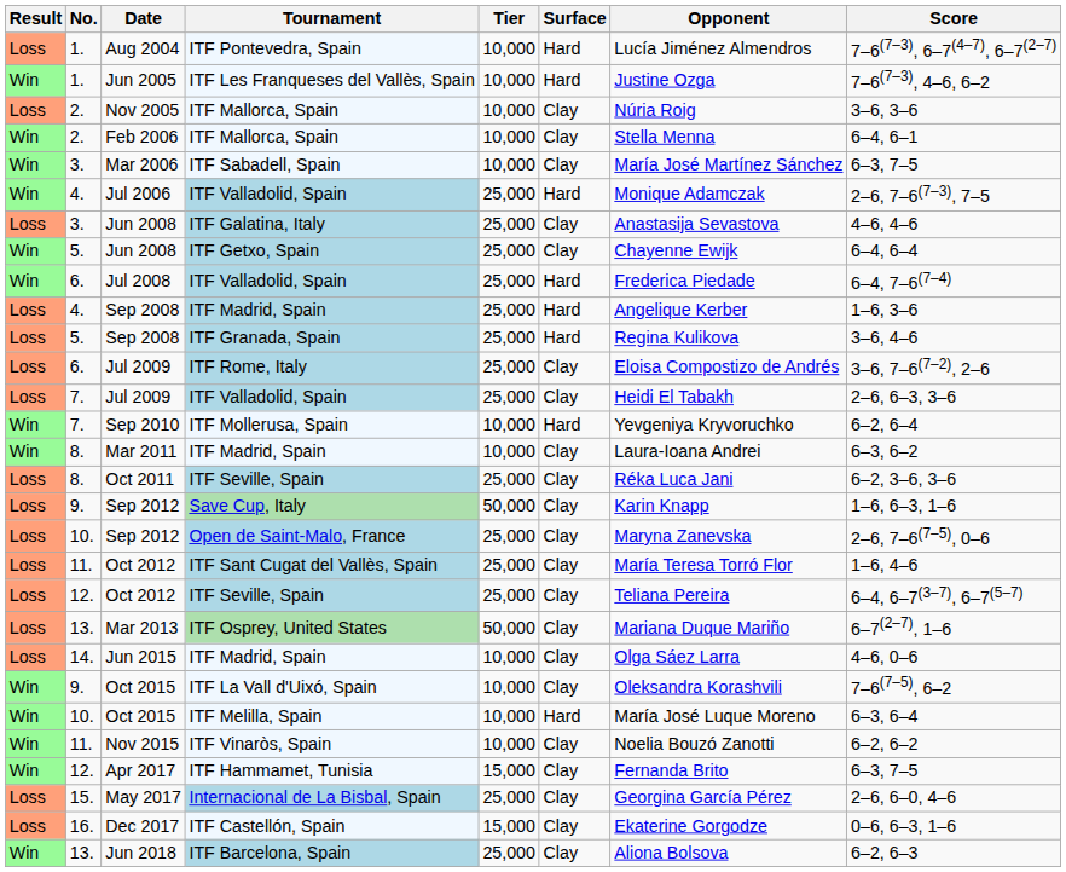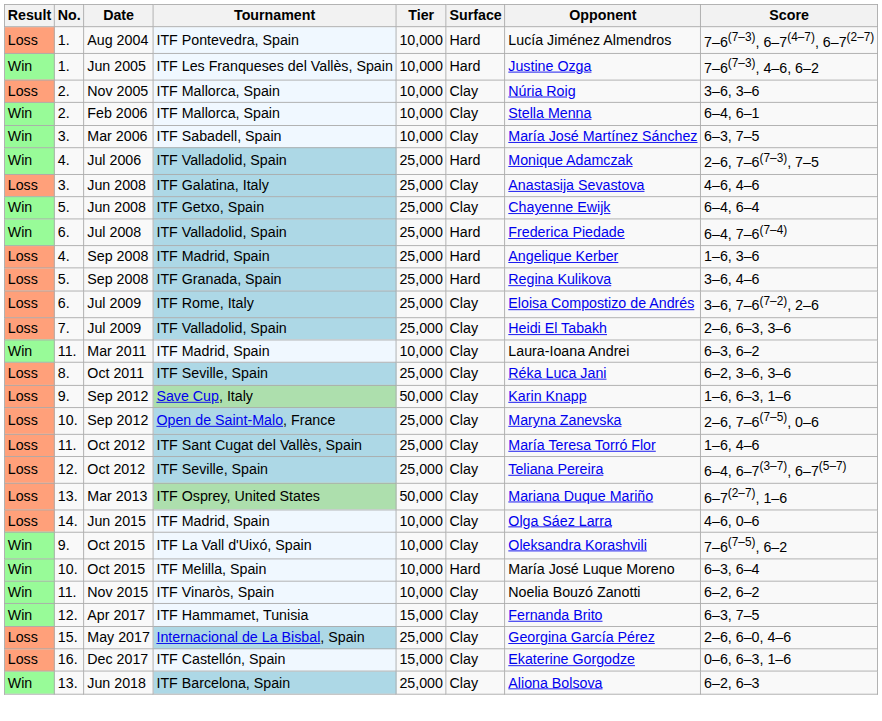 <table class="sortable wikitable">
 <tr>
 <th>Result</th>
 <th class="unsortable">No.</th>
 <th>Date</th>
 <th>Tournament</th>
 <th>Tier</th>
 <th>Surface</th>
 <th>Opponent</th>
 <th class="unsortable">Score</th>
 </tr>
 <tr>
 <td style="background:#ffa07a;">Loss</td>
 <td>1.</td>
 <td>Aug 2004</td>
 <td style="background:#f0f8ff;">ITF Pontevedra, Spain</td>
 <td>10,000</td>
 <td>Hard</td>
 <td> Lucía Jiménez Almendros</td>
 <td>7–6<sup>(7–3)</sup>, 6–7<sup>(4–7)</sup>, 6–7<sup>(2–7)</sup></td>
 </tr>
 <tr>
 <td style="background:#98fb98;">Win</td>
 <td>1.</td>
 <td>Jun 2005</td>
 <td style="background:#f0f8ff;">ITF Les Franqueses del Vallès, Spain</td>
 <td>10,000</td>
 <td>Hard</td>
 <td> <a href='#'>Justine Ozga</a></td>
 <td>7–6<sup>(7–3)</sup>, 4–6, 6–2</td>
 </tr>
 <tr>
 <td style="background:#ffa07a;">Loss</td>
 <td>2.</td>
 <td>Nov 2005</td>
 <td style="background:#f0f8ff;">ITF Mallorca, Spain</td>
 <td>10,000</td>
 <td>Clay</td>
 <td> <a href='#'>Núria Roig</a></td>
 <td>3–6, 3–6</td>
 </tr>
 <tr>
 <td style="background:#98fb98;">Win</td>
 <td>2.</td>
 <td>Feb 2006</td>
 <td style="background:#f0f8ff;">ITF Mallorca, Spain</td>
 <td>10,000</td>
 <td>Clay</td>
 <td> <a href='#'>Stella Menna</a></td>
 <td>6–4, 6–1</td>
 </tr>
 <tr>
 <td style="background:#98fb98;">Win</td>
 <td>3.</td>
 <td>Mar 2006</td>
 <td style="background:#f0f8ff;">ITF Sabadell, Spain</td>
 <td>10,000</td>
 <td>Clay</td>
 <td> <a href='#'>María José Martínez Sánchez</a></td>
 <td>6–3, 7–5</td>
 </tr>
 <tr>
 <td style="background:#98fb98;">Win</td>
 <td>4.</td>
 <td>Jul 2006</td>
 <td style="background:lightblue;">ITF Valladolid, Spain</td>
 <td>25,000</td>
 <td>Hard</td>
 <td> <a href='#'>Monique Adamczak</a></td>
 <td>2–6, 7–6<sup>(7–3)</sup>, 7–5</td>
 </tr>
 <tr>
 <td style="background:#ffa07a;">Loss</td>
 <td>3.</td>
 <td>Jun 2008</td>
 <td style="background:lightblue;">ITF Galatina, Italy</td>
 <td>25,000</td>
 <td>Clay</td>
 <td> <a href='#'>Anastasija Sevastova</a></td>
 <td>4–6, 4–6</td>
 </tr>
 <tr>
 <td style="background:#98fb98;">Win</td>
 <td>5.</td>
 <td>Jun 2008</td>
 <td style="background:lightblue;">ITF Getxo, Spain</td>
 <td>25,000</td>
 <td>Clay</td>
 <td> <a href='#'>Chayenne Ewijk</a></td>
 <td>6–4, 6–4</td>
 </tr>
 <tr>
 <td style="background:#98fb98;">Win</td>
 <td>6.</td>
 <td>Jul 2008</td>
 <td style="background:lightblue;">ITF Valladolid, Spain</td>
 <td>25,000</td>
 <td>Hard</td>
 <td> <a href='#'>Frederica Piedade</a></td>
 <td>6–4, 7–6<sup>(7–4)</sup></td>
 </tr>
 <tr>
 <td style="background:#ffa07a;">Loss</td>
 <td>4.</td>
 <td>Sep 2008</td>
 <td style="background:lightblue;">ITF Madrid, Spain</td>
 <td>25,000</td>
 <td>Hard</td>
 <td> <a href='#'>Angelique Kerber</a></td>
 <td>1–6, 3–6</td>
 </tr>
 <tr>
 <td style="background:#ffa07a;">Loss</td>
 <td>5.</td>
 <td>Sep 2008</td>
 <td style="background:lightblue;">ITF Granada, Spain</td>
 <td>25,000</td>
 <td>Hard</td>
 <td> <a href='#'>Regina Kulikova</a></td>
 <td>3–6, 4–6</td>
 </tr>
 <tr>
 <td style="background:#ffa07a;">Loss</td>
 <td>6.</td>
 <td>Jul 2009</td>
 <td style="background:lightblue;">ITF Rome, Italy</td>
 <td>25,000</td>
 <td>Clay</td>
 <td> <a href='#'>Eloisa Compostizo de Andrés</a></td>
 <td>3–6, 7–6<sup>(7–2)</sup>, 2–6</td>
 </tr>
 <tr>
 <td style="background:#ffa07a;">Loss</td>
 <td>7.</td>
 <td>Jul 2009</td>
 <td style="background:lightblue;">ITF Valladolid, Spain</td>
 <td>25,000</td>
 <td>Clay</td>
 <td> <a href='#'>Heidi El Tabakh</a></td>
 <td>2–6, 6–3, 3–6</td>
 </tr>
 <tr>
 <td style="background:#98fb98;">Win</td>
-<td>7.</td>
-<td>Sep 2010</td>
-<td style="background:#f0f8ff;">ITF Mollerusa, Spain</td>
-<td>10,000</td>
-<td>Hard</td>
-<td> Yevgeniya Kryvoruchko</td>
-<td>6–2, 6–4</td>
-</tr>
-<tr>
-<td style="background:#98fb98;">Win</td>
-<td>8.</td>
+<td>11.</td>
 <td>Mar 2011</td>
 <td style="background:#f0f8ff;">ITF Madrid, Spain</td>
 <td>10,000</td>
 <td>Clay</td>
 <td> Laura-Ioana Andrei</td>
 <td>6–3, 6–2</td>
 </tr>
 <tr>
 <td style="background:#ffa07a;">Loss</td>
 <td>8.</td>
 <td>Oct 2011</td>
 <td style="background:lightblue;">ITF Seville, Spain</td>
 <td>25,000</td>
 <td>Clay</td>
 <td> <a href='#'>Réka Luca Jani</a></td>
 <td>6–2, 3–6, 3–6</td>
 </tr>
 <tr>
 <td style="background:#ffa07a;">Loss</td>
 <td>9.</td>
 <td>Sep 2012</td>
 <td style="background:#addfad;"><a href='#'>Save Cup</a>, Italy</td>
 <td>50,000</td>
 <td>Clay</td>
 <td> <a href='#'>Karin Knapp</a></td>
 <td>1–6, 6–3, 1–6</td>
 </tr>
 <tr>
 <td style="background:#ffa07a;">Loss</td>
 <td>10.</td>
 <td>Sep 2012</td>
 <td style="background:lightblue;"><a href='#'>Open de Saint-Malo</a>, France</td>
 <td>25,000</td>
 <td>Clay</td>
 <td> <a href='#'>Maryna Zanevska</a></td>
 <td>2–6, 7–6<sup>(7–5)</sup>, 0–6</td>
 </tr>
 <tr>
 <td style="background:#ffa07a;">Loss</td>
 <td>11.</td>
 <td>Oct 2012</td>
 <td style="background:lightblue;">ITF Sant Cugat del Vallès, Spain</td>
 <td>25,000</td>
 <td>Clay</td>
 <td> <a href='#'>María Teresa Torró Flor</a></td>
 <td>1–6, 4–6</td>
 </tr>
 <tr>
 <td style="background:#ffa07a;">Loss</td>
 <td>12.</td>
 <td>Oct 2012</td>
 <td style="background:lightblue;">ITF Seville, Spain</td>
 <td>25,000</td>
 <td>Clay</td>
 <td> <a href='#'>Teliana Pereira</a></td>
 <td>6–4, 6–7<sup>(3–7)</sup>, 6–7<sup>(5–7)</sup></td>
 </tr>
 <tr>
 <td style="background:#ffa07a;">Loss</td>
 <td>13.</td>
 <td>Mar 2013</td>
 <td style="background:#addfad;">ITF Osprey, United States</td>
 <td>50,000</td>
 <td>Clay</td>
 <td> <a href='#'>Mariana Duque Mariño</a></td>
 <td>6–7<sup>(2–7)</sup>, 1–6</td>
 </tr>
 <tr>
 <td style="background:#ffa07a;">Loss</td>
 <td>14.</td>
 <td>Jun 2015</td>
 <td style="background:#f0f8ff;">ITF Madrid, Spain</td>
 <td>10,000</td>
 <td>Clay</td>
 <td> <a href='#'>Olga Sáez Larra</a></td>
 <td>4–6, 0–6</td>
 </tr>
 <tr>
 <td style="background:#98fb98;">Win</td>
 <td>9.</td>
 <td>Oct 2015</td>
 <td style="background:#f0f8ff;">ITF La Vall d'Uixó, Spain</td>
 <td>10,000</td>
 <td>Clay</td>
 <td> <a href='#'>Oleksandra Korashvili</a></td>
 <td>7–6<sup>(7–5)</sup>, 6–2</td>
 </tr>
 <tr>
 <td style="background:#98fb98;">Win</td>
 <td>10.</td>
 <td>Oct 2015</td>
 <td style="background:#f0f8ff;">ITF Melilla, Spain</td>
 <td>10,000</td>
 <td>Hard</td>
 <td> María José Luque Moreno</td>
 <td>6–3, 6–4</td>
 </tr>
 <tr>
 <td style="background:#98fb98;">Win</td>
 <td>11.</td>
 <td>Nov 2015</td>
 <td style="background:#f0f8ff;">ITF Vinaròs, Spain</td>
 <td>10,000</td>
 <td>Clay</td>
 <td> Noelia Bouzó Zanotti</td>
 <td>6–2, 6–2</td>
 </tr>
 <tr>
 <td style="background:#98fb98;">Win</td>
 <td>12.</td>
 <td>Apr 2017</td>
 <td style="background:#f0f8ff;">ITF Hammamet, Tunisia</td>
 <td>15,000</td>
 <td>Clay</td>
 <td> <a href='#'>Fernanda Brito</a></td>
 <td>6–3, 7–5</td>
 </tr>
 <tr>
 <td style="background:#ffa07a;">Loss</td>
 <td>15.</td>
 <td>May 2017</td>
 <td style="background:lightblue;"><a href='#'>Internacional de La Bisbal</a>, Spain</td>
 <td>25,000</td>
 <td>Clay</td>
 <td> <a href='#'>Georgina García Pérez</a></td>
 <td>2–6, 6–0, 4–6</td>
 </tr>
 <tr>
 <td style="background:#ffa07a;">Loss</td>
 <td>16.</td>
 <td>Dec 2017</td>
 <td style="background:#f0f8ff;">ITF Castellón, Spain</td>
 <td>15,000</td>
 <td>Clay</td>
 <td> <a href='#'>Ekaterine Gorgodze</a></td>
 <td>0–6, 6–3, 1–6</td>
 </tr>
 <tr>
 <td style="background:#98fb98;">Win</td>
 <td>13.</td>
 <td>Jun 2018</td>
 <td style="background:lightblue;">ITF Barcelona, Spain</td>
 <td>25,000</td>
 <td>Clay</td>
 <td> <a href='#'>Aliona Bolsova</a></td>
 <td>6–2, 6–3</td>
 </tr>
 </table>
